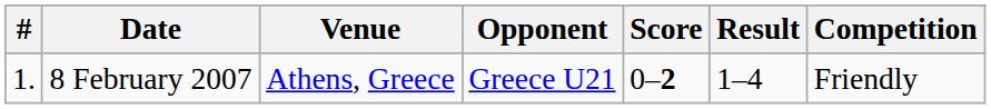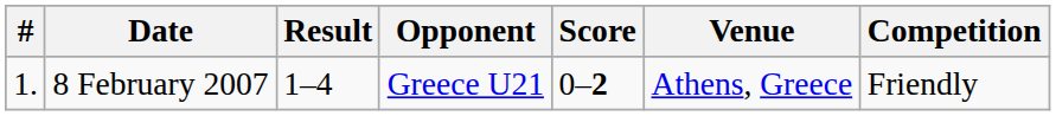 <table class="wikitable">
 <tr>
 <th>#</th>
 <th>Date</th>
-<th>Venue</th>
+<th>Result</th>
 <th>Opponent</th>
 <th>Score</th>
-<th>Result</th>
+<th>Venue</th>
 <th>Competition</th>
 </tr>
 <tr>
 <td>1.</td>
 <td>8 February 2007</td>
-<td><a href='#'>Athens</a>, <a href='#'>Greece</a></td>
+<td>1–4</td>
 <td> <a href='#'>Greece U21</a></td>
 <td>0–<strong>2</strong></td>
-<td>1–4</td>
+<td><a href='#'>Athens</a>, <a href='#'>Greece</a></td>
 <td>Friendly</td>
 </tr>
 </table>
